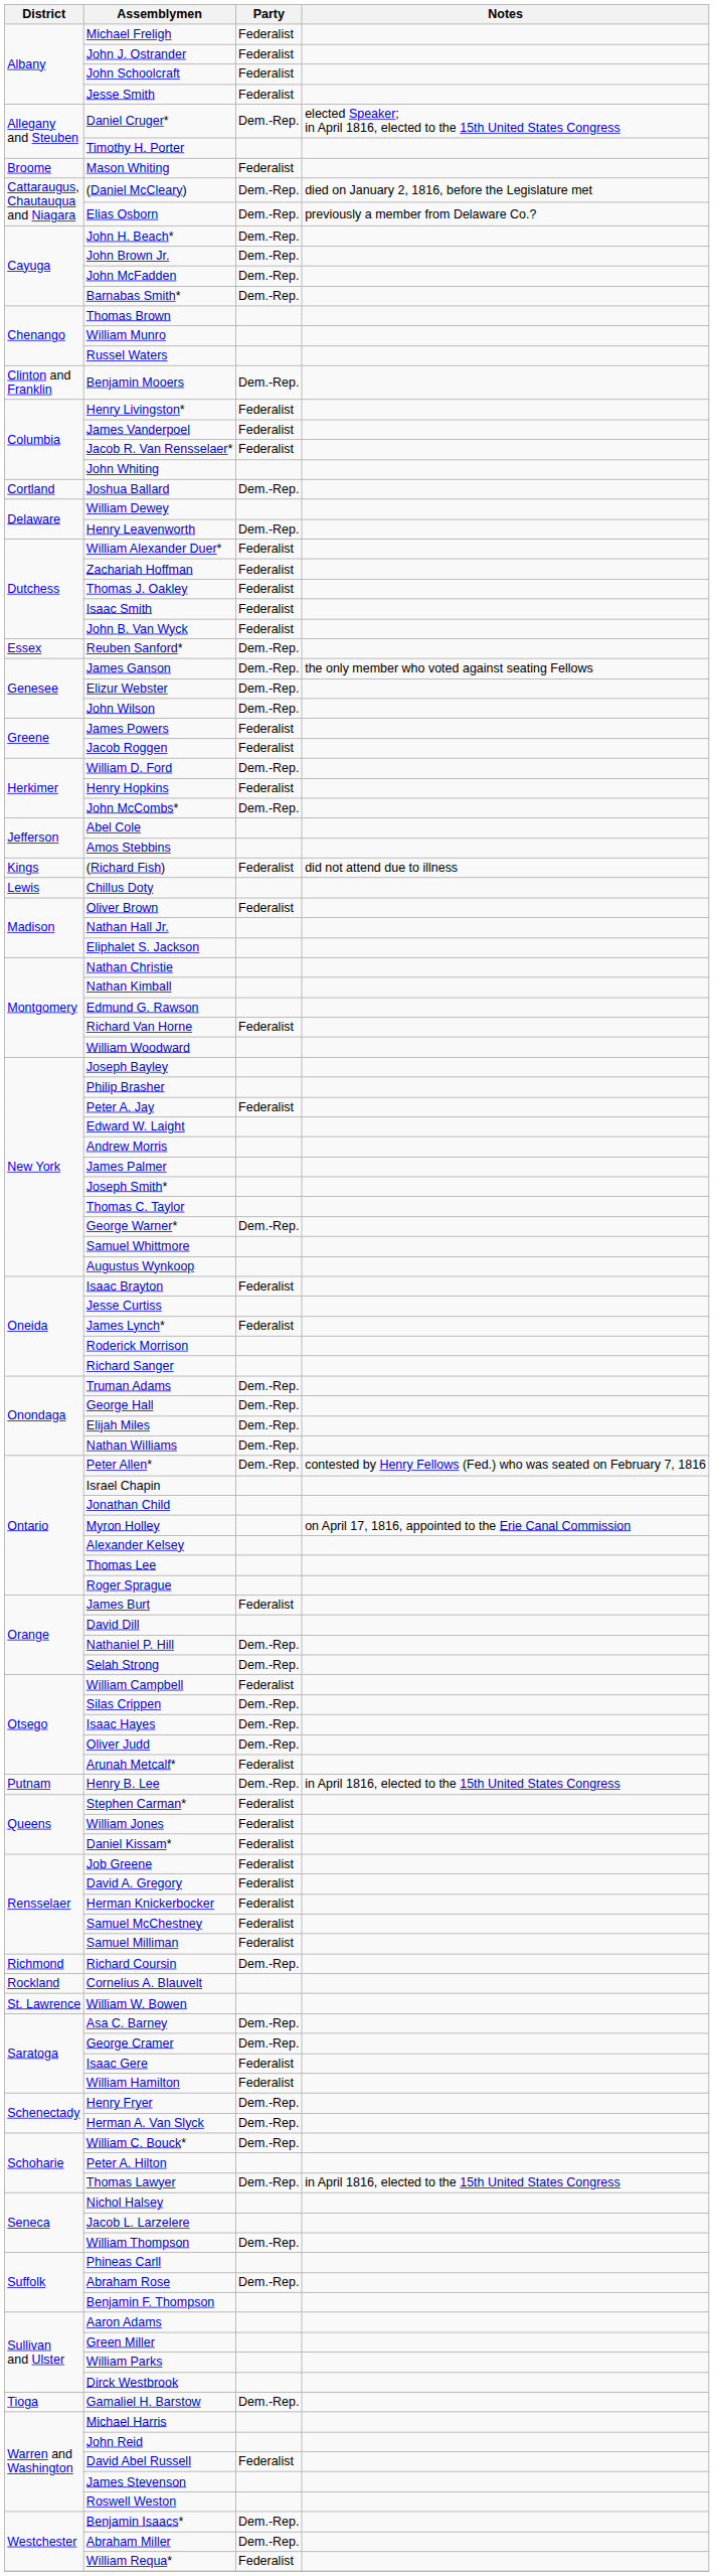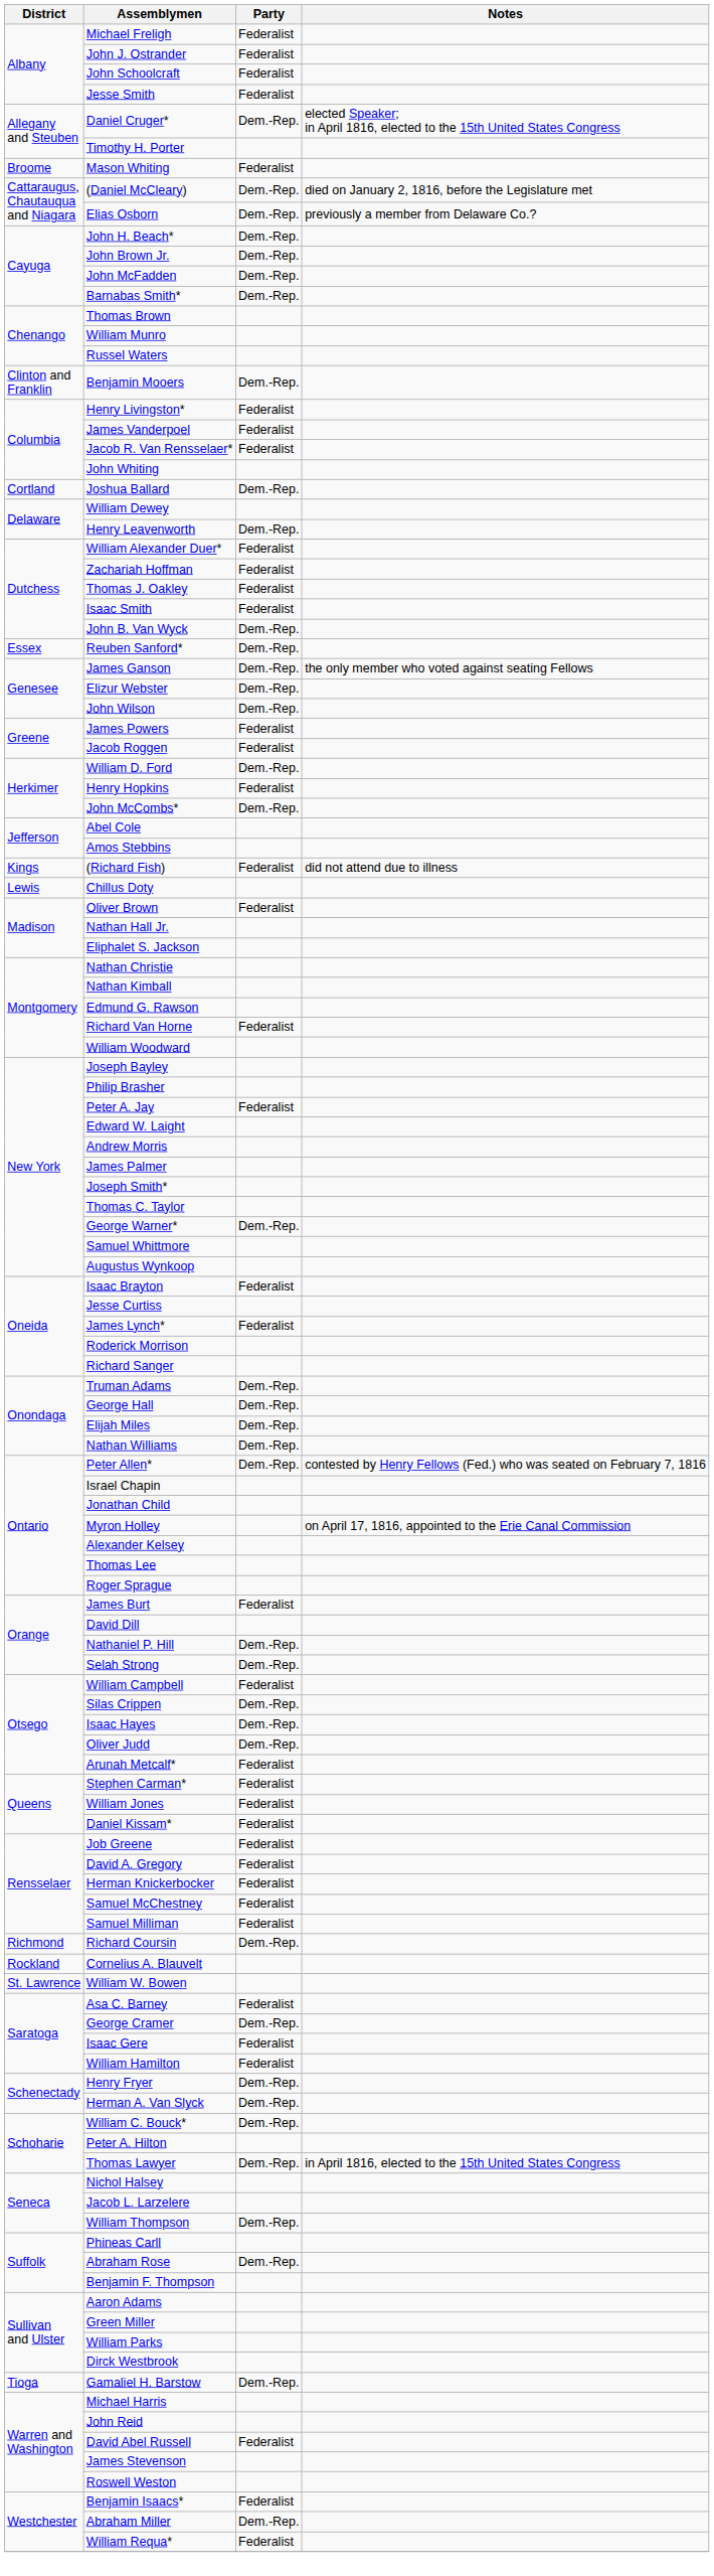 <table class=wikitable>
 <tr>
 <th>District</th>
 <th>Assemblymen</th>
 <th>Party</th>
 <th>Notes</th>
 </tr>
 <tr>
 <td rowspan="4"><a href='#'>Albany</a></td>
 <td><a href='#'>Michael Freligh</a></td>
 <td>Federalist</td>
 <td></td>
 </tr>
 <tr>
 <td><a href='#'>John J. Ostrander</a></td>
 <td>Federalist</td>
 <td></td>
 </tr>
 <tr>
 <td><a href='#'>John Schoolcraft</a></td>
 <td>Federalist</td>
 <td></td>
 </tr>
 <tr>
 <td><a href='#'>Jesse Smith</a></td>
 <td>Federalist</td>
 <td></td>
 </tr>
 <tr>
 <td rowspan="2"><a href='#'>Allegany</a> <br>and <a href='#'>Steuben</a></td>
 <td><a href='#'>Daniel Cruger</a>*</td>
 <td>Dem.-Rep.</td>
 <td>elected <a href='#'>Speaker</a>; <br>in April 1816, elected to the <a href='#'>15th United States Congress</a></td>
 </tr>
 <tr>
 <td><a href='#'>Timothy H. Porter</a></td>
 <td></td>
 <td></td>
 </tr>
 <tr>
 <td><a href='#'>Broome</a></td>
 <td><a href='#'>Mason Whiting</a></td>
 <td>Federalist</td>
 <td></td>
 </tr>
 <tr>
 <td rowspan="2"><a href='#'>Cattaraugus</a>, <br><a href='#'>Chautauqua</a> <br>and <a href='#'>Niagara</a></td>
 <td>(<a href='#'>Daniel McCleary</a>)</td>
 <td>Dem.-Rep.</td>
 <td>died on January 2, 1816, before the Legislature met</td>
 </tr>
 <tr>
 <td><a href='#'>Elias Osborn</a></td>
 <td>Dem.-Rep.</td>
 <td>previously a member from Delaware Co.?</td>
 </tr>
 <tr>
 <td rowspan="4"><a href='#'>Cayuga</a></td>
 <td><a href='#'>John H. Beach</a>*</td>
 <td>Dem.-Rep.</td>
 <td></td>
 </tr>
 <tr>
 <td><a href='#'>John Brown Jr.</a></td>
 <td>Dem.-Rep.</td>
 <td></td>
 </tr>
 <tr>
 <td><a href='#'>John McFadden</a></td>
 <td>Dem.-Rep.</td>
 <td></td>
 </tr>
 <tr>
 <td><a href='#'>Barnabas Smith</a>*</td>
 <td>Dem.-Rep.</td>
 <td></td>
 </tr>
 <tr>
 <td rowspan="3"><a href='#'>Chenango</a></td>
 <td><a href='#'>Thomas Brown</a></td>
 <td></td>
 <td></td>
 </tr>
 <tr>
 <td><a href='#'>William Munro</a></td>
 <td></td>
 <td></td>
 </tr>
 <tr>
 <td><a href='#'>Russel Waters</a></td>
 <td></td>
 <td></td>
 </tr>
 <tr>
 <td><a href='#'>Clinton</a> and <br><a href='#'>Franklin</a></td>
 <td><a href='#'>Benjamin Mooers</a></td>
 <td>Dem.-Rep.</td>
 <td></td>
 </tr>
 <tr>
 <td rowspan="4"><a href='#'>Columbia</a></td>
 <td><a href='#'>Henry Livingston</a>*</td>
 <td>Federalist</td>
 <td></td>
 </tr>
 <tr>
 <td><a href='#'>James Vanderpoel</a></td>
 <td>Federalist</td>
 <td></td>
 </tr>
 <tr>
 <td><a href='#'>Jacob R. Van Rensselaer</a>*</td>
 <td>Federalist</td>
 <td></td>
 </tr>
 <tr>
 <td><a href='#'>John Whiting</a></td>
 <td></td>
 <td></td>
 </tr>
 <tr>
 <td><a href='#'>Cortland</a></td>
 <td><a href='#'>Joshua Ballard</a></td>
 <td>Dem.-Rep.</td>
 <td></td>
 </tr>
 <tr>
 <td rowspan="2"><a href='#'>Delaware</a></td>
 <td><a href='#'>William Dewey</a></td>
 <td></td>
 <td></td>
 </tr>
 <tr>
 <td><a href='#'>Henry Leavenworth</a></td>
 <td>Dem.-Rep.</td>
 <td></td>
 </tr>
 <tr>
 <td rowspan="5"><a href='#'>Dutchess</a></td>
 <td><a href='#'>William Alexander Duer</a>*</td>
 <td>Federalist</td>
 <td></td>
 </tr>
 <tr>
 <td><a href='#'>Zachariah Hoffman</a></td>
 <td>Federalist</td>
 <td></td>
 </tr>
 <tr>
 <td><a href='#'>Thomas J. Oakley</a></td>
 <td>Federalist</td>
 <td></td>
 </tr>
 <tr>
 <td><a href='#'>Isaac Smith</a></td>
 <td>Federalist</td>
 <td></td>
 </tr>
 <tr>
 <td><a href='#'>John B. Van Wyck</a></td>
-<td>Federalist</td>
+<td>Dem.-Rep.</td>
 <td></td>
 </tr>
 <tr>
 <td><a href='#'>Essex</a></td>
 <td><a href='#'>Reuben Sanford</a>*</td>
 <td>Dem.-Rep.</td>
 <td></td>
 </tr>
 <tr>
 <td rowspan="3"><a href='#'>Genesee</a></td>
 <td><a href='#'>James Ganson</a></td>
 <td>Dem.-Rep.</td>
 <td>the only member who voted against seating Fellows</td>
 </tr>
 <tr>
 <td><a href='#'>Elizur Webster</a></td>
 <td>Dem.-Rep.</td>
 <td></td>
 </tr>
 <tr>
 <td><a href='#'>John Wilson</a></td>
 <td>Dem.-Rep.</td>
 <td></td>
 </tr>
 <tr>
 <td rowspan="2"><a href='#'>Greene</a></td>
 <td><a href='#'>James Powers</a></td>
 <td>Federalist</td>
 <td></td>
 </tr>
 <tr>
 <td><a href='#'>Jacob Roggen</a></td>
 <td>Federalist</td>
 <td></td>
 </tr>
 <tr>
 <td rowspan="3"><a href='#'>Herkimer</a></td>
 <td><a href='#'>William D. Ford</a></td>
 <td>Dem.-Rep.</td>
 <td></td>
 </tr>
 <tr>
 <td><a href='#'>Henry Hopkins</a></td>
 <td>Federalist</td>
 <td></td>
 </tr>
 <tr>
 <td><a href='#'>John McCombs</a>*</td>
 <td>Dem.-Rep.</td>
 <td></td>
 </tr>
 <tr>
 <td rowspan="2"><a href='#'>Jefferson</a></td>
 <td><a href='#'>Abel Cole</a></td>
 <td></td>
 <td></td>
 </tr>
 <tr>
 <td><a href='#'>Amos Stebbins</a></td>
 <td></td>
 <td></td>
 </tr>
 <tr>
 <td><a href='#'>Kings</a></td>
 <td>(<a href='#'>Richard Fish</a>)</td>
 <td>Federalist</td>
 <td>did not attend due to illness</td>
 </tr>
 <tr>
 <td><a href='#'>Lewis</a></td>
 <td><a href='#'>Chillus Doty</a></td>
 <td></td>
 <td></td>
 </tr>
 <tr>
 <td rowspan="3"><a href='#'>Madison</a></td>
 <td><a href='#'>Oliver Brown</a></td>
 <td>Federalist</td>
 <td></td>
 </tr>
 <tr>
 <td><a href='#'>Nathan Hall Jr.</a></td>
 <td></td>
 <td></td>
 </tr>
 <tr>
 <td><a href='#'>Eliphalet S. Jackson</a></td>
 <td></td>
 <td></td>
 </tr>
 <tr>
 <td rowspan="5"><a href='#'>Montgomery</a></td>
 <td><a href='#'>Nathan Christie</a></td>
 <td></td>
 <td></td>
 </tr>
 <tr>
 <td><a href='#'>Nathan Kimball</a></td>
 <td></td>
 <td></td>
 </tr>
 <tr>
 <td><a href='#'>Edmund G. Rawson</a></td>
 <td></td>
 <td></td>
 </tr>
 <tr>
 <td><a href='#'>Richard Van Horne</a></td>
 <td>Federalist</td>
 <td></td>
 </tr>
 <tr>
 <td><a href='#'>William Woodward</a></td>
 <td></td>
 <td></td>
 </tr>
 <tr>
 <td rowspan="11"><a href='#'>New York</a></td>
 <td><a href='#'>Joseph Bayley</a></td>
 <td></td>
 <td></td>
 </tr>
 <tr>
 <td><a href='#'>Philip Brasher</a></td>
 <td></td>
 <td></td>
 </tr>
 <tr>
 <td><a href='#'>Peter A. Jay</a></td>
 <td>Federalist</td>
 <td></td>
 </tr>
 <tr>
 <td><a href='#'>Edward W. Laight</a></td>
 <td></td>
 <td></td>
 </tr>
 <tr>
 <td><a href='#'>Andrew Morris</a></td>
 <td></td>
 <td></td>
 </tr>
 <tr>
 <td><a href='#'>James Palmer</a></td>
 <td></td>
 <td></td>
 </tr>
 <tr>
 <td><a href='#'>Joseph Smith</a>*</td>
 <td></td>
 <td></td>
 </tr>
 <tr>
 <td><a href='#'>Thomas C. Taylor</a></td>
 <td></td>
 <td></td>
 </tr>
 <tr>
 <td><a href='#'>George Warner</a>*</td>
 <td>Dem.-Rep.</td>
 <td></td>
 </tr>
 <tr>
 <td><a href='#'>Samuel Whittmore</a></td>
 <td></td>
 <td></td>
 </tr>
 <tr>
 <td><a href='#'>Augustus Wynkoop</a></td>
 <td></td>
 <td></td>
 </tr>
 <tr>
 <td rowspan="5"><a href='#'>Oneida</a></td>
 <td><a href='#'>Isaac Brayton</a></td>
 <td>Federalist</td>
 <td></td>
 </tr>
 <tr>
 <td><a href='#'>Jesse Curtiss</a></td>
 <td></td>
 <td></td>
 </tr>
 <tr>
 <td><a href='#'>James Lynch</a>*</td>
 <td>Federalist</td>
 <td></td>
 </tr>
 <tr>
 <td><a href='#'>Roderick Morrison</a></td>
 <td></td>
 <td></td>
 </tr>
 <tr>
 <td><a href='#'>Richard Sanger</a></td>
 <td></td>
 <td></td>
 </tr>
 <tr>
 <td rowspan="4"><a href='#'>Onondaga</a></td>
 <td><a href='#'>Truman Adams</a></td>
 <td>Dem.-Rep.</td>
 <td></td>
 </tr>
 <tr>
 <td><a href='#'>George Hall</a></td>
 <td>Dem.-Rep.</td>
 <td></td>
 </tr>
 <tr>
 <td><a href='#'>Elijah Miles</a></td>
 <td>Dem.-Rep.</td>
 <td></td>
 </tr>
 <tr>
 <td><a href='#'>Nathan Williams</a></td>
 <td>Dem.-Rep.</td>
 <td></td>
 </tr>
 <tr>
 <td rowspan="7"><a href='#'>Ontario</a></td>
 <td><a href='#'>Peter Allen</a>*</td>
 <td>Dem.-Rep.</td>
 <td>contested by <a href='#'>Henry Fellows</a> (Fed.) who was seated on February 7, 1816</td>
 </tr>
 <tr>
 <td>Israel Chapin</td>
 <td></td>
 <td></td>
 </tr>
 <tr>
 <td><a href='#'>Jonathan Child</a></td>
 <td></td>
 <td></td>
 </tr>
 <tr>
 <td><a href='#'>Myron Holley</a></td>
 <td></td>
 <td>on April 17, 1816, appointed to the <a href='#'>Erie Canal Commission</a></td>
 </tr>
 <tr>
 <td><a href='#'>Alexander Kelsey</a></td>
 <td></td>
 <td></td>
 </tr>
 <tr>
 <td><a href='#'>Thomas Lee</a></td>
 <td></td>
 <td></td>
 </tr>
 <tr>
 <td><a href='#'>Roger Sprague</a></td>
 <td></td>
 <td></td>
 </tr>
 <tr>
 <td rowspan="4"><a href='#'>Orange</a></td>
 <td><a href='#'>James Burt</a></td>
 <td>Federalist</td>
 <td></td>
 </tr>
 <tr>
 <td><a href='#'>David Dill</a></td>
 <td></td>
 <td></td>
 </tr>
 <tr>
 <td><a href='#'>Nathaniel P. Hill</a></td>
 <td>Dem.-Rep.</td>
 <td></td>
 </tr>
 <tr>
 <td><a href='#'>Selah Strong</a></td>
 <td>Dem.-Rep.</td>
 <td></td>
 </tr>
 <tr>
 <td rowspan="5"><a href='#'>Otsego</a></td>
 <td><a href='#'>William Campbell</a></td>
 <td>Federalist</td>
 <td></td>
 </tr>
 <tr>
 <td><a href='#'>Silas Crippen</a></td>
 <td>Dem.-Rep.</td>
 <td></td>
 </tr>
 <tr>
 <td><a href='#'>Isaac Hayes</a></td>
 <td>Dem.-Rep.</td>
 <td></td>
 </tr>
 <tr>
 <td><a href='#'>Oliver Judd</a></td>
 <td>Dem.-Rep.</td>
 <td></td>
 </tr>
 <tr>
 <td><a href='#'>Arunah Metcalf</a>*</td>
 <td>Federalist</td>
 <td></td>
 </tr>
 <tr>
-<td><a href='#'>Putnam</a></td>
-<td><a href='#'>Henry B. Lee</a></td>
-<td>Dem.-Rep.</td>
-<td>in April 1816, elected to the <a href='#'>15th United States Congress</a></td>
-</tr>
-<tr>
 <td rowspan="3"><a href='#'>Queens</a></td>
 <td><a href='#'>Stephen Carman</a>*</td>
 <td>Federalist</td>
 <td></td>
 </tr>
 <tr>
 <td><a href='#'>William Jones</a></td>
 <td>Federalist</td>
 <td></td>
 </tr>
 <tr>
 <td><a href='#'>Daniel Kissam</a>*</td>
 <td>Federalist</td>
 <td></td>
 </tr>
 <tr>
 <td rowspan="5"><a href='#'>Rensselaer</a></td>
 <td><a href='#'>Job Greene</a></td>
 <td>Federalist</td>
 <td></td>
 </tr>
 <tr>
 <td><a href='#'>David A. Gregory</a></td>
 <td>Federalist</td>
 <td></td>
 </tr>
 <tr>
 <td><a href='#'>Herman Knickerbocker</a></td>
 <td>Federalist</td>
 <td></td>
 </tr>
 <tr>
 <td><a href='#'>Samuel McChestney</a></td>
 <td>Federalist</td>
 <td></td>
 </tr>
 <tr>
 <td><a href='#'>Samuel Milliman</a></td>
 <td>Federalist</td>
 <td></td>
 </tr>
 <tr>
 <td><a href='#'>Richmond</a></td>
 <td><a href='#'>Richard Coursin</a></td>
 <td>Dem.-Rep.</td>
 <td></td>
 </tr>
 <tr>
 <td><a href='#'>Rockland</a></td>
 <td><a href='#'>Cornelius A. Blauvelt</a></td>
 <td></td>
 <td></td>
 </tr>
 <tr>
 <td><a href='#'>St. Lawrence</a></td>
 <td><a href='#'>William W. Bowen</a></td>
 <td></td>
 <td></td>
 </tr>
 <tr>
 <td rowspan="4"><a href='#'>Saratoga</a></td>
 <td><a href='#'>Asa C. Barney</a></td>
-<td>Dem.-Rep.</td>
+<td>Federalist</td>
 <td></td>
 </tr>
 <tr>
 <td><a href='#'>George Cramer</a></td>
 <td>Dem.-Rep.</td>
 <td></td>
 </tr>
 <tr>
 <td><a href='#'>Isaac Gere</a></td>
 <td>Federalist</td>
 <td></td>
 </tr>
 <tr>
 <td><a href='#'>William Hamilton</a></td>
 <td>Federalist</td>
 <td></td>
 </tr>
 <tr>
 <td rowspan="2"><a href='#'>Schenectady</a></td>
 <td><a href='#'>Henry Fryer</a></td>
 <td>Dem.-Rep.</td>
 <td></td>
 </tr>
 <tr>
 <td><a href='#'>Herman A. Van Slyck</a></td>
 <td>Dem.-Rep.</td>
 <td></td>
 </tr>
 <tr>
 <td rowspan="3"><a href='#'>Schoharie</a></td>
 <td><a href='#'>William C. Bouck</a>*</td>
 <td>Dem.-Rep.</td>
 <td></td>
 </tr>
 <tr>
 <td><a href='#'>Peter A. Hilton</a></td>
 <td></td>
 <td></td>
 </tr>
 <tr>
 <td><a href='#'>Thomas Lawyer</a></td>
 <td>Dem.-Rep.</td>
 <td>in April 1816, elected to the <a href='#'>15th United States Congress</a></td>
 </tr>
 <tr>
 <td rowspan="3"><a href='#'>Seneca</a></td>
 <td><a href='#'>Nichol Halsey</a></td>
 <td></td>
 <td></td>
 </tr>
 <tr>
 <td><a href='#'>Jacob L. Larzelere</a></td>
 <td></td>
 <td></td>
 </tr>
 <tr>
 <td><a href='#'>William Thompson</a></td>
 <td>Dem.-Rep.</td>
 <td></td>
 </tr>
 <tr>
 <td rowspan="3"><a href='#'>Suffolk</a></td>
 <td><a href='#'>Phineas Carll</a></td>
 <td></td>
 <td></td>
 </tr>
 <tr>
 <td><a href='#'>Abraham Rose</a></td>
 <td>Dem.-Rep.</td>
 <td></td>
 </tr>
 <tr>
 <td><a href='#'>Benjamin F. Thompson</a></td>
 <td></td>
 <td></td>
 </tr>
 <tr>
 <td rowspan="4"><a href='#'>Sullivan</a> <br>and <a href='#'>Ulster</a></td>
 <td><a href='#'>Aaron Adams</a></td>
 <td></td>
 <td></td>
 </tr>
 <tr>
 <td><a href='#'>Green Miller</a></td>
 <td></td>
 <td></td>
 </tr>
 <tr>
 <td><a href='#'>William Parks</a></td>
 <td></td>
 <td></td>
 </tr>
 <tr>
 <td><a href='#'>Dirck Westbrook</a></td>
 <td></td>
 <td></td>
 </tr>
 <tr>
 <td><a href='#'>Tioga</a></td>
 <td><a href='#'>Gamaliel H. Barstow</a></td>
 <td>Dem.-Rep.</td>
 <td></td>
 </tr>
 <tr>
 <td rowspan="5"><a href='#'>Warren</a> and <br><a href='#'>Washington</a></td>
 <td><a href='#'>Michael Harris</a></td>
 <td></td>
 <td></td>
 </tr>
 <tr>
 <td><a href='#'>John Reid</a></td>
 <td></td>
 <td></td>
 </tr>
 <tr>
 <td><a href='#'>David Abel Russell</a></td>
 <td>Federalist</td>
 <td></td>
 </tr>
 <tr>
 <td><a href='#'>James Stevenson</a></td>
 <td></td>
 <td></td>
 </tr>
 <tr>
 <td><a href='#'>Roswell Weston</a></td>
 <td></td>
 <td></td>
 </tr>
 <tr>
 <td rowspan="3"><a href='#'>Westchester</a></td>
 <td><a href='#'>Benjamin Isaacs</a>*</td>
-<td>Dem.-Rep.</td>
+<td>Federalist</td>
 <td></td>
 </tr>
 <tr>
 <td><a href='#'>Abraham Miller</a></td>
 <td>Dem.-Rep.</td>
 <td></td>
 </tr>
 <tr>
 <td><a href='#'>William Requa</a>*</td>
 <td>Federalist</td>
 <td></td>
 </tr>
 <tr>
 </tr>
 </table>
